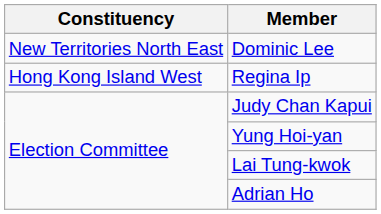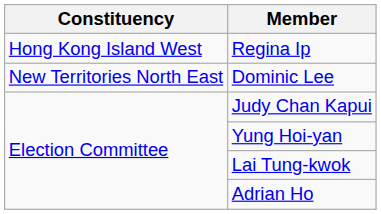 <table class="wikitable" style="text-align:left;">
 <tr>
 <th>Constituency</th>
 <th>Member</th>
 </tr>
 <tr>
+<td><a href='#'>Hong Kong Island West</a></td>
+<td><a href='#'>Regina Ip</a></td>
+</tr>
+<tr>
 <td><a href='#'>New Territories North East</a></td>
 <td><a href='#'>Dominic Lee</a></td>
-</tr>
-<tr>
-<td><a href='#'>Hong Kong Island West</a></td>
-<td><a href='#'>Regina Ip</a></td>
 </tr>
 <tr>
 <td rowspan="4"><a href='#'>Election Committee</a></td>
 <td><a href='#'>Judy Chan Kapui</a></td>
 </tr>
 <tr>
 <td><a href='#'>Yung Hoi-yan</a></td>
 </tr>
 <tr>
 <td><a href='#'>Lai Tung-kwok</a></td>
 </tr>
 <tr>
 <td><a href='#'>Adrian Ho</a></td>
 </tr>
 </table>
